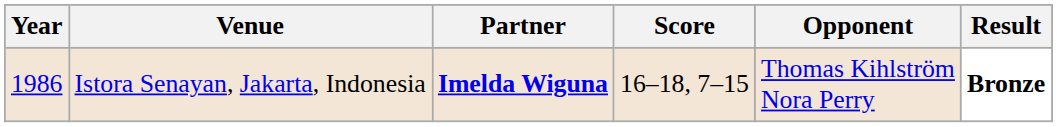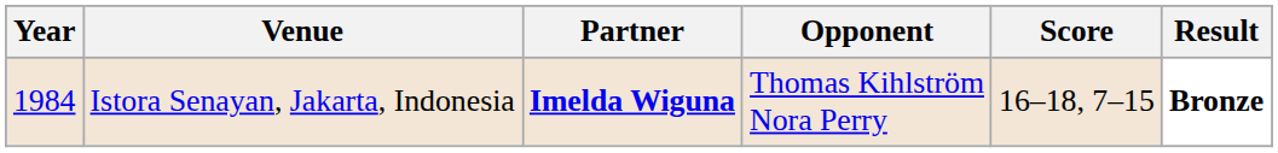 <table class="sortable wikitable" style="font-size: 90%">
 <tr>
 <th>Year</th>
 <th>Venue</th>
 <th>Partner</th>
+<th>Opponent</th>
 <th>Score</th>
-<th>Opponent</th>
 <th>Result</th>
 </tr>
 <tr style="background:#F3E6D7">
-<td align="center"><a href='#'>1986</a></td>
+<td align="center"><a href='#'>1984</a></td>
 <td align="left"><a href='#'>Istora Senayan</a>, <a href='#'>Jakarta</a>, Indonesia</td>
 <td align="left"><strong> <a href='#'>Imelda Wiguna</a></strong></td>
+<td align="left"> <a href='#'>Thomas Kihlström</a><br> <a href='#'>Nora Perry</a></td>
 <td align="left">16–18, 7–15</td>
-<td align="left"> <a href='#'>Thomas Kihlström</a><br> <a href='#'>Nora Perry</a></td>
 <td style="text-align:left; background:white"> <strong>Bronze</strong></td>
 </tr>
 </table>
